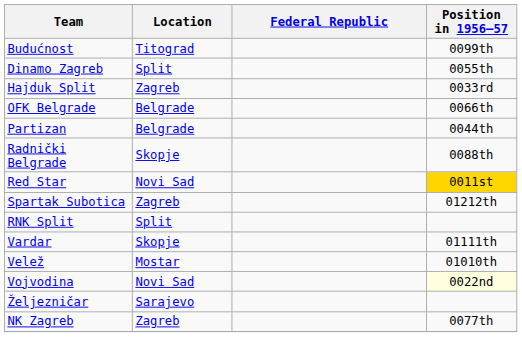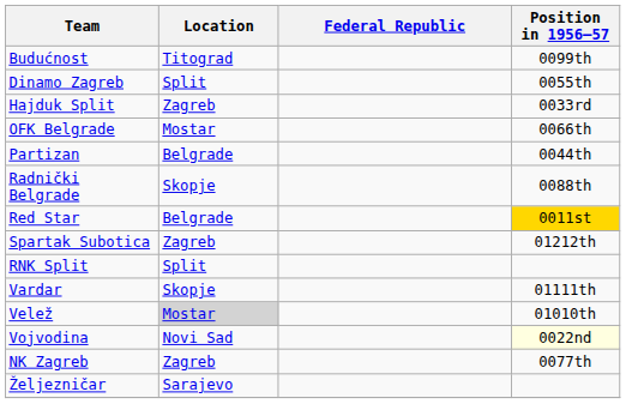 <table class="wikitable sortable" style="text-align: left;">
 <tr>
 <th width="130">Team</th>
 <th width="100">Location</th>
 <th width="200"><a href='#'>Federal Republic</a></th>
 <th width="90">Position<br>in <a href='#'>1956–57</a></th>
 </tr>
 <tr>
 <td><a href='#'>Budućnost</a></td>
 <td><a href='#'>Titograd</a></td>
 <td></td>
 <td style="text-align:center;"><span>009</span>9th</td>
 </tr>
 <tr>
 <td><a href='#'>Dinamo Zagreb</a></td>
 <td><a href='#'>Split</a></td>
 <td></td>
 <td style="text-align:center;"><span>005</span>5th</td>
 </tr>
 <tr>
 <td><a href='#'>Hajduk Split</a></td>
 <td><a href='#'>Zagreb</a></td>
 <td></td>
 <td style="text-align:center;"><span>003</span>3rd</td>
 </tr>
 <tr>
 <td><a href='#'>OFK Belgrade</a></td>
-<td><a href='#'>Belgrade</a></td>
+<td><a href='#'>Mostar</a></td>
 <td></td>
 <td style="text-align:center;"><span>006</span>6th</td>
 </tr>
 <tr>
 <td><a href='#'>Partizan</a></td>
 <td><a href='#'>Belgrade</a></td>
 <td></td>
 <td style="text-align:center;"><span>004</span>4th</td>
 </tr>
 <tr>
 <td><a href='#'>Radnički Belgrade</a></td>
 <td><a href='#'>Skopje</a></td>
 <td></td>
 <td style="text-align:center;"><span>008</span>8th</td>
 </tr>
 <tr>
 <td><a href='#'>Red Star</a></td>
-<td><a href='#'>Novi Sad</a></td>
+<td><a href='#'>Belgrade</a></td>
 <td></td>
 <td style="text-align:center;" bgcolor="gold"><span>001</span>1st</td>
 </tr>
 <tr>
 <td><a href='#'>Spartak Subotica</a></td>
 <td><a href='#'>Zagreb</a></td>
 <td></td>
 <td style="text-align:center;"><span>012</span>12th</td>
 </tr>
 <tr>
 <td><a href='#'>RNK Split</a></td>
 <td><a href='#'>Split</a></td>
 <td></td>
 <td></td>
 </tr>
 <tr>
 <td><a href='#'>Vardar</a></td>
 <td><a href='#'>Skopje</a></td>
 <td></td>
 <td style="text-align:center;"><span>011</span>11th</td>
 </tr>
 <tr>
 <td><a href='#'>Velež</a></td>
-<td><a href='#'>Mostar</a></td>
+<td style="background: lightgrey;"><a href='#'>Mostar</a></td>
 <td></td>
 <td style="text-align:center;"><span>010</span>10th</td>
 </tr>
 <tr>
 <td><a href='#'>Vojvodina</a></td>
 <td><a href='#'>Novi Sad</a></td>
 <td></td>
 <td style="background: lightyellow; text-align:center;"><span>002</span>2nd</td>
 </tr>
 <tr>
+<td><a href='#'>NK Zagreb</a></td>
+<td><a href='#'>Zagreb</a></td>
+<td></td>
+<td style="text-align:center;"><span>007</span>7th</td>
+</tr>
+<tr>
 <td><a href='#'>Željezničar</a></td>
 <td><a href='#'>Sarajevo</a></td>
 <td></td>
 <td></td>
 </tr>
 <tr>
-<td><a href='#'>NK Zagreb</a></td>
-<td><a href='#'>Zagreb</a></td>
-<td></td>
-<td style="text-align:center;"><span>007</span>7th</td>
-</tr>
-<tr>
 </tr>
 </table>
